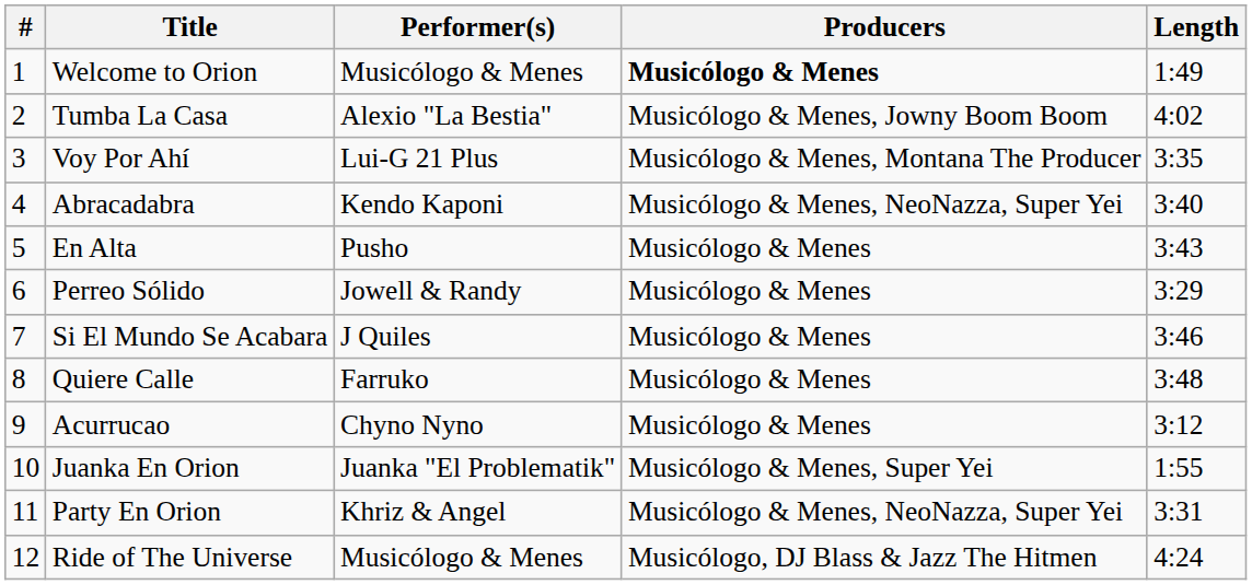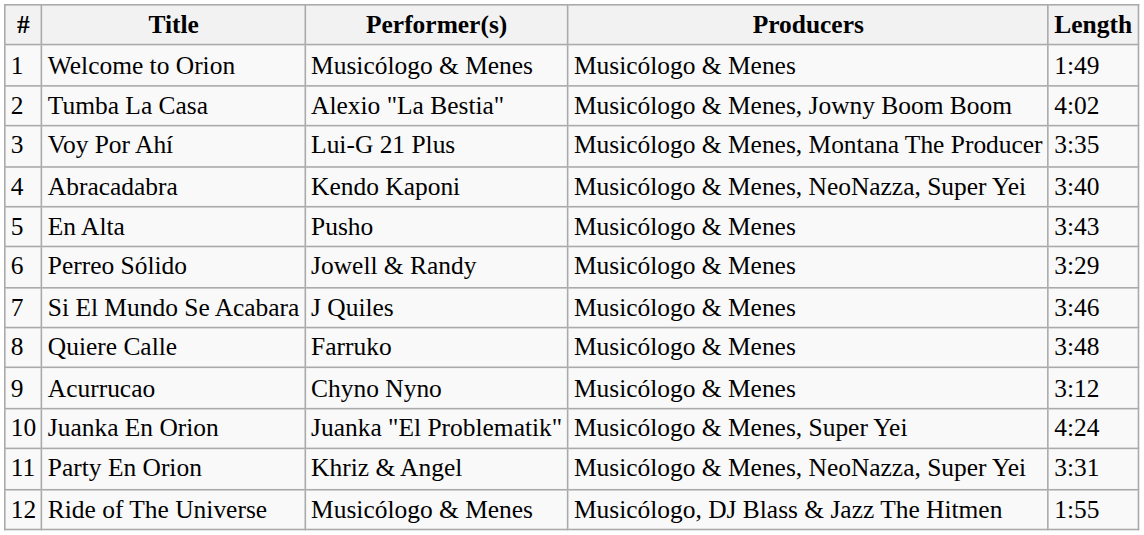 <table class="wikitable">
 <tr>
 <th align="center">#</th>
 <th align="center">Title</th>
 <th align="center">Performer(s)</th>
 <th align="center">Producers</th>
 <th align="center">Length</th>
 </tr>
 <tr>
 <td>1</td>
 <td>Welcome to Orion</td>
 <td>Musicólogo & Menes</td>
-<td><strong>Musicólogo & Menes</strong></td>
+<td>Musicólogo & Menes</td>
 <td>1:49</td>
 </tr>
 <tr>
 <td>2</td>
 <td>Tumba La Casa</td>
 <td>Alexio "La Bestia"</td>
 <td>Musicólogo & Menes, Jowny Boom Boom</td>
 <td>4:02</td>
 </tr>
 <tr>
 <td>3</td>
 <td>Voy Por Ahí</td>
 <td>Lui-G 21 Plus</td>
 <td>Musicólogo & Menes, Montana The Producer</td>
 <td>3:35</td>
 </tr>
 <tr>
 <td>4</td>
 <td>Abracadabra</td>
 <td>Kendo Kaponi</td>
 <td>Musicólogo & Menes, NeoNazza, Super Yei</td>
 <td>3:40</td>
 </tr>
 <tr>
 <td>5</td>
 <td>En Alta</td>
 <td>Pusho</td>
 <td>Musicólogo & Menes</td>
 <td>3:43</td>
 </tr>
 <tr>
 <td>6</td>
 <td>Perreo Sólido</td>
 <td>Jowell & Randy</td>
 <td>Musicólogo & Menes</td>
 <td>3:29</td>
 </tr>
 <tr>
 <td>7</td>
 <td>Si El Mundo Se Acabara</td>
 <td>J Quiles</td>
 <td>Musicólogo & Menes</td>
 <td>3:46</td>
 </tr>
 <tr>
 <td>8</td>
 <td>Quiere Calle</td>
 <td>Farruko</td>
 <td>Musicólogo & Menes</td>
 <td>3:48</td>
 </tr>
 <tr>
 <td>9</td>
 <td>Acurrucao</td>
 <td>Chyno Nyno</td>
 <td>Musicólogo & Menes</td>
 <td>3:12</td>
 </tr>
 <tr>
 <td>10</td>
 <td>Juanka En Orion</td>
 <td>Juanka "El Problematik"</td>
 <td>Musicólogo & Menes, Super Yei</td>
-<td>1:55</td>
+<td>4:24</td>
 </tr>
 <tr>
 <td>11</td>
 <td>Party En Orion</td>
 <td>Khriz & Angel</td>
 <td>Musicólogo & Menes, NeoNazza, Super Yei</td>
 <td>3:31</td>
 </tr>
 <tr>
 <td>12</td>
 <td>Ride of The Universe</td>
 <td>Musicólogo & Menes</td>
 <td>Musicólogo, DJ Blass & Jazz The Hitmen</td>
-<td>4:24</td>
+<td>1:55</td>
 </tr>
 </table>
